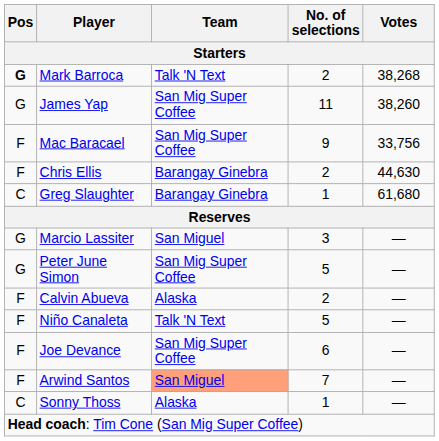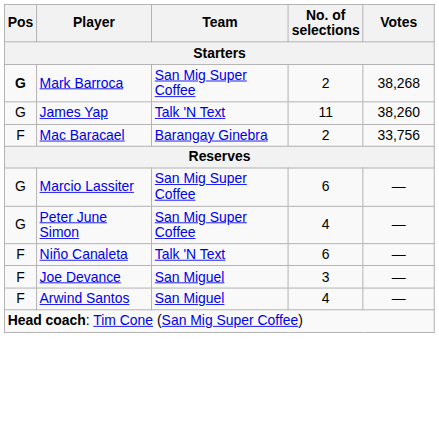 <table class="wikitable" style="text-align:center">
 <tr>
 <th scope="col" width="25px">Pos</th>
 <th scope="col" width="125px">Player</th>
 <th scope="col" width="150px">Team</th>
 <th scope="col" width="75px">No. of selections</th>
 <th scope="col" width="75px">Votes</th>
 </tr>
 <tr>
 <th scope="col" colspan="5">Starters</th>
 </tr>
 <tr>
 <td><strong>G</strong></td>
 <td style="text-align:left"><a href='#'>Mark Barroca</a></td>
-<td style="text-align:left"><a href='#'>Talk 'N Text</a></td>
+<td style="text-align:left"><a href='#'>San Mig Super Coffee</a></td>
 <td>2</td>
 <td>38,268</td>
 </tr>
 <tr>
 <td>G</td>
 <td style="text-align:left"><a href='#'>James Yap</a></td>
-<td style="text-align:left"><a href='#'>San Mig Super Coffee</a></td>
+<td style="text-align:left"><a href='#'>Talk 'N Text</a></td>
 <td>11</td>
 <td>38,260</td>
 </tr>
 <tr>
 <td>F</td>
 <td style="text-align:left"><a href='#'>Mac Baracael</a></td>
-<td style="text-align:left"><a href='#'>San Mig Super Coffee</a></td>
-<td>9</td>
-<td>33,756</td>
-</tr>
-<tr>
-<td>F</td>
-<td style="text-align:left"><a href='#'>Chris Ellis</a></td>
 <td style="text-align:left"><a href='#'>Barangay Ginebra</a></td>
 <td>2</td>
-<td>44,630</td>
-</tr>
-<tr>
-<td>C</td>
-<td style="text-align:left"><a href='#'>Greg Slaughter</a></td>
-<td style="text-align:left"><a href='#'>Barangay Ginebra</a></td>
-<td>1</td>
-<td>61,680</td>
+<td>33,756</td>
 </tr>
 <tr>
 <th scope="col" colspan="5">Reserves</th>
 </tr>
 <tr>
 <td>G</td>
 <td style="text-align:left"><a href='#'>Marcio Lassiter</a></td>
-<td style="text-align:left"><a href='#'>San Miguel</a></td>
-<td>3</td>
+<td style="text-align:left"><a href='#'>San Mig Super Coffee</a></td>
+<td>6</td>
 <td>—</td>
 </tr>
 <tr>
 <td>G</td>
 <td style="text-align:left"><a href='#'>Peter June Simon</a></td>
 <td style="text-align:left"><a href='#'>San Mig Super Coffee</a></td>
-<td>5</td>
-<td>—</td>
-</tr>
-<tr>
-<td>F</td>
-<td style="text-align:left"><a href='#'>Calvin Abueva</a></td>
-<td style="text-align:left"><a href='#'>Alaska</a></td>
-<td>2</td>
+<td>4</td>
 <td>—</td>
 </tr>
 <tr>
 <td>F</td>
 <td style="text-align:left"><a href='#'>Niño Canaleta</a></td>
 <td style="text-align:left"><a href='#'>Talk 'N Text</a></td>
-<td>5</td>
+<td>6</td>
 <td>—</td>
 </tr>
 <tr>
 <td>F</td>
 <td style="text-align:left"><a href='#'>Joe Devance</a></td>
-<td style="text-align:left"><a href='#'>San Mig Super Coffee</a></td>
-<td>6</td>
+<td style="text-align:left"><a href='#'>San Miguel</a></td>
+<td>3</td>
 <td>—</td>
 </tr>
 <tr>
 <td>F</td>
 <td style="text-align:left"><a href='#'>Arwind Santos</a></td>
-<td style="background: lightsalmon; text-align:left"><a href='#'>San Miguel</a></td>
-<td>7</td>
-<td>—</td>
-</tr>
-<tr>
-<td>C</td>
-<td style="text-align:left"><a href='#'>Sonny Thoss</a></td>
-<td style="text-align:left"><a href='#'>Alaska</a></td>
-<td>1</td>
+<td style="text-align:left"><a href='#'>San Miguel</a></td>
+<td>4</td>
 <td>—</td>
 </tr>
 <tr>
 <td style="text-align:left" colspan="5"><strong>Head coach</strong>: <a href='#'>Tim Cone</a> (<a href='#'>San Mig Super Coffee</a>)</td>
 </tr>
 </table>
